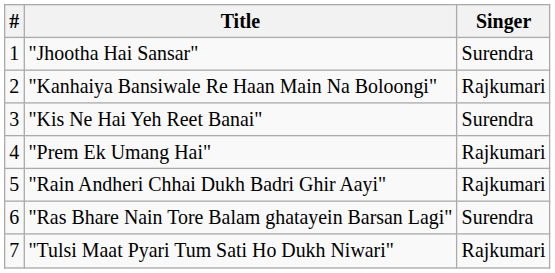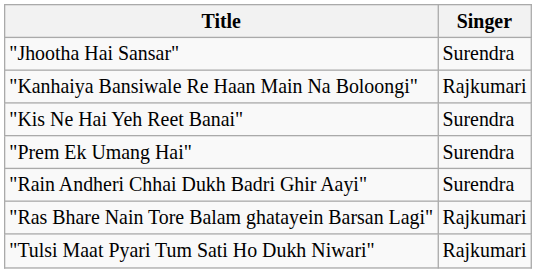 <table class="wikitable" style="font-size:95%;">
 <tr>
-<th>#</th>
 <th>Title</th>
 <th>Singer</th>
 </tr>
 <tr>
-<td>1</td>
 <td>"Jhootha Hai Sansar"</td>
 <td>Surendra</td>
 </tr>
 <tr>
-<td>2</td>
 <td>"Kanhaiya Bansiwale Re Haan Main Na Boloongi"</td>
 <td>Rajkumari</td>
 </tr>
 <tr>
-<td>3</td>
 <td>"Kis Ne Hai Yeh Reet Banai"</td>
 <td>Surendra</td>
 </tr>
 <tr>
-<td>4</td>
 <td>"Prem Ek Umang Hai"</td>
+<td>Surendra</td>
+</tr>
+<tr>
+<td>"Rain Andheri Chhai Dukh Badri Ghir Aayi"</td>
+<td>Surendra</td>
+</tr>
+<tr>
+<td>"Ras Bhare Nain Tore Balam ghatayein Barsan Lagi"</td>
 <td>Rajkumari</td>
 </tr>
 <tr>
-<td>5</td>
-<td>"Rain Andheri Chhai Dukh Badri Ghir Aayi"</td>
-<td>Rajkumari</td>
-</tr>
-<tr>
-<td>6</td>
-<td>"Ras Bhare Nain Tore Balam ghatayein Barsan Lagi"</td>
-<td>Surendra</td>
-</tr>
-<tr>
-<td>7</td>
 <td>"Tulsi Maat Pyari Tum Sati Ho Dukh Niwari"</td>
 <td>Rajkumari</td>
 </tr>
 </table>
